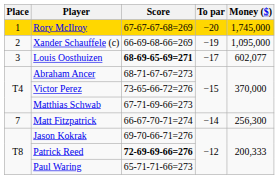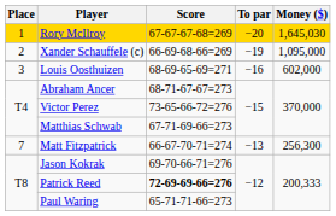 <table class="wikitable" style="margin-bottom:0;">
 <tr>
 <th>Place</th>
 <th>Player</th>
 <th>Score</th>
 <th>To par</th>
 <th>Money (<a href='#'>$</a>)</th>
 </tr>
 <tr style="background:gold">
 <td align=center>1</td>
 <td> <a href='#'>Rory McIlroy</a></td>
 <td>67-67-67-68=269</td>
 <td align=center>−20</td>
-<td align=center>1,745,000</td>
+<td align=center>1,645,030</td>
 </tr>
 <tr>
 <td align=center>2</td>
 <td> <a href='#'>Xander Schauffele</a> (c)</td>
 <td>66-69-68-66=269</td>
 <td align=center>−19</td>
 <td align=center>1,095,000</td>
 </tr>
 <tr>
 <td align=center>3</td>
 <td> <a href='#'>Louis Oosthuizen</a></td>
-<td><strong>68-69-65-69=271</strong></td>
-<td align=center>−17</td>
-<td align=center>602,077</td>
+<td>68-69-65-69=271</td>
+<td align=center>−16</td>
+<td align=center>602,000</td>
 </tr>
 <tr>
 <td rowspan=3 align=center>T4</td>
 <td> <a href='#'>Abraham Ancer</a></td>
 <td>68-71-67-67=273</td>
 <td rowspan=3 align=center>−15</td>
 <td rowspan=3 align=center>370,000</td>
 </tr>
 <tr>
 <td> <a href='#'>Victor Perez</a></td>
 <td>73-65-66-72=276</td>
 </tr>
 <tr>
 <td> <a href='#'>Matthias Schwab</a></td>
 <td>67-71-69-66=273</td>
 </tr>
 <tr>
 <td align=center>7</td>
 <td> <a href='#'>Matt Fitzpatrick</a></td>
 <td>66-67-70-71=274</td>
-<td align=center>−14</td>
+<td align=center>−13</td>
 <td align=center>256,300</td>
 </tr>
 <tr>
 <td rowspan=3 align=center>T8</td>
 <td> <a href='#'>Jason Kokrak</a></td>
 <td>69-70-66-71=276</td>
 <td rowspan=3 align=center>−12</td>
 <td rowspan=3 align=center>200,333</td>
 </tr>
 <tr>
 <td> <a href='#'>Patrick Reed</a></td>
 <td><strong>72-69-69-66=276</strong></td>
 </tr>
 <tr>
 <td> <a href='#'>Paul Waring</a></td>
 <td>65-71-71-66=273</td>
 </tr>
 </table>
